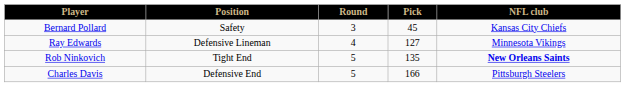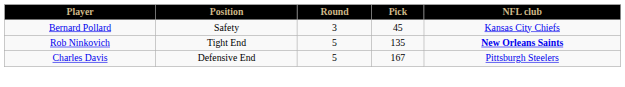 <table class="wikitable" width="80%">
 <tr align="center"  style="background:black;color:#CEB888;">
 <td><strong>Player</strong></td>
 <td><strong>Position</strong></td>
 <td><strong>Round</strong></td>
 <td><strong>Pick</strong></td>
 <td><strong>NFL club</strong></td>
 </tr>
 <tr align="center" bgcolor="">
 <td><a href='#'>Bernard Pollard</a></td>
 <td>Safety</td>
 <td>3</td>
 <td>45</td>
 <td><a href='#'>Kansas City Chiefs</a></td>
 </tr>
 <tr align="center" bgcolor="">
-<td><a href='#'>Ray Edwards</a></td>
-<td>Defensive Lineman</td>
-<td>4</td>
-<td>127</td>
-<td><a href='#'>Minnesota Vikings</a></td>
-</tr>
-<tr align="center" bgcolor="">
 <td><a href='#'>Rob Ninkovich</a></td>
 <td>Tight End</td>
 <td>5</td>
 <td>135</td>
 <td><strong><a href='#'>New Orleans Saints</a></strong></td>
 </tr>
 <tr align="center" bgcolor="">
 <td><a href='#'>Charles Davis</a></td>
 <td>Defensive End</td>
 <td>5</td>
-<td>166</td>
+<td>167</td>
 <td><a href='#'>Pittsburgh Steelers</a></td>
 </tr>
 </table>
